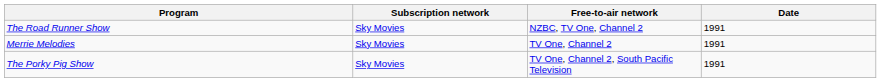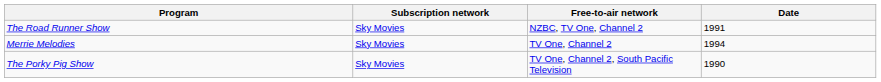 <table class="wikitable sortable" width="100%" style="font-size:87%;">
 <tr bgcolor="#efefef">
 <th width=40%>Program</th>
 <th width=20%>Subscription network</th>
 <th width=20%>Free-to-air network</th>
 <th width=20%>Date</th>
 </tr>
 <tr>
 <td> <em><a href='#'>The Road Runner Show</a></em></td>
 <td><a href='#'>Sky Movies</a></td>
 <td><a href='#'>NZBC</a>, <a href='#'>TV One</a>, <a href='#'>Channel 2</a></td>
 <td>1991</td>
 </tr>
 <tr>
 <td> <em><a href='#'>Merrie Melodies</a></em></td>
 <td><a href='#'>Sky Movies</a></td>
 <td><a href='#'>TV One</a>, <a href='#'>Channel 2</a></td>
-<td>1991</td>
+<td>1994</td>
 </tr>
 <tr>
 <td> <em><a href='#'>The Porky Pig Show</a></em></td>
 <td><a href='#'>Sky Movies</a></td>
 <td><a href='#'>TV One</a>, <a href='#'>Channel 2</a>, <a href='#'>South Pacific Television</a></td>
-<td>1991</td>
+<td>1990</td>
 </tr>
 </table>
